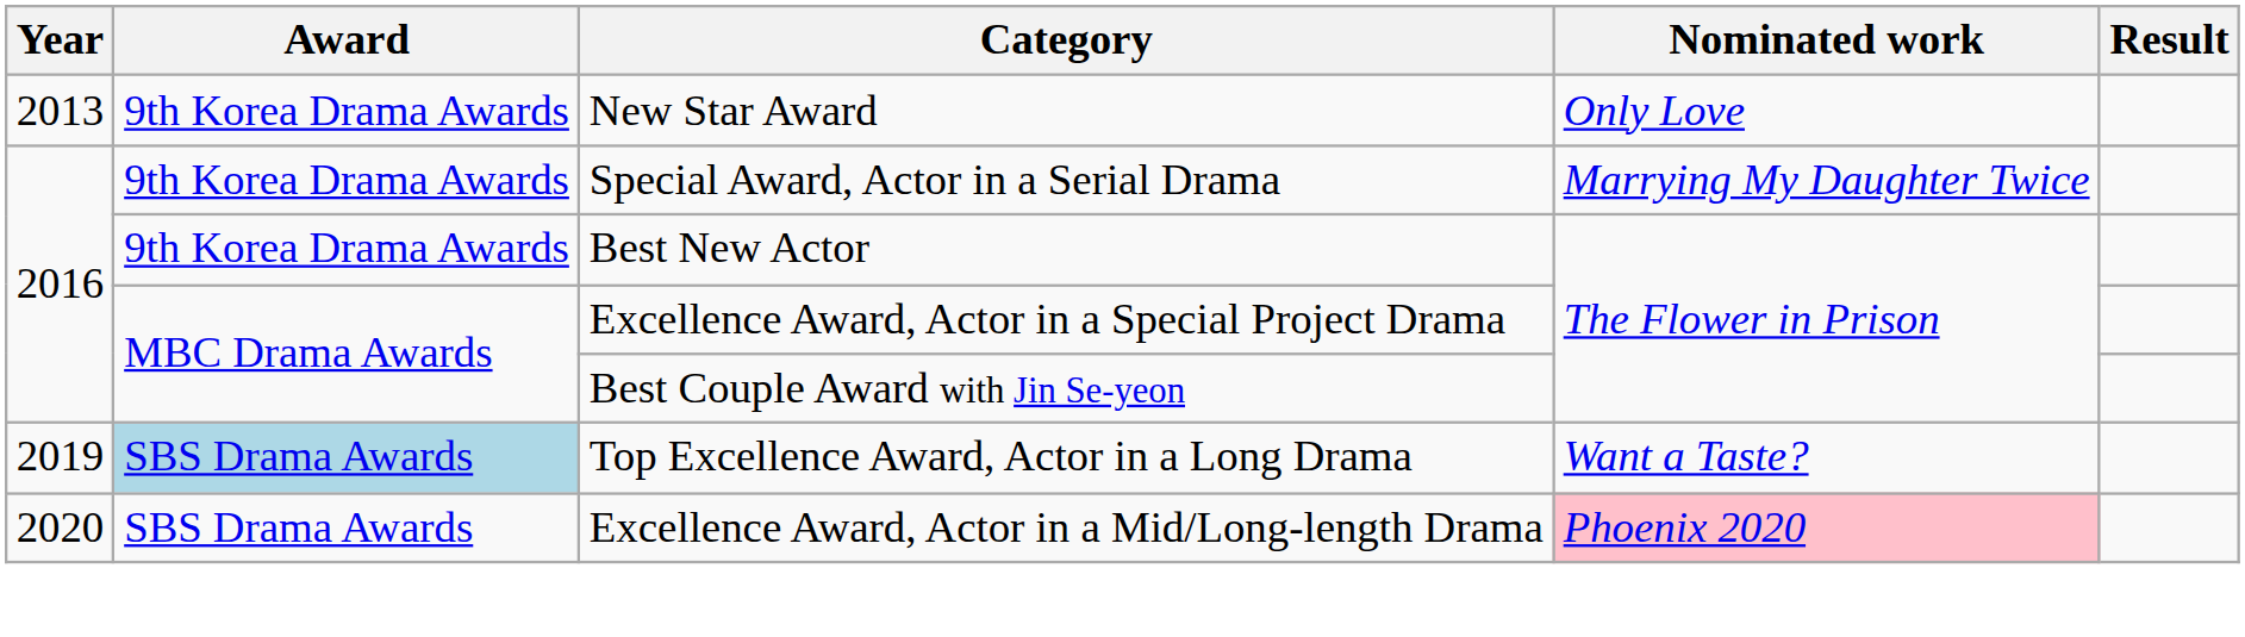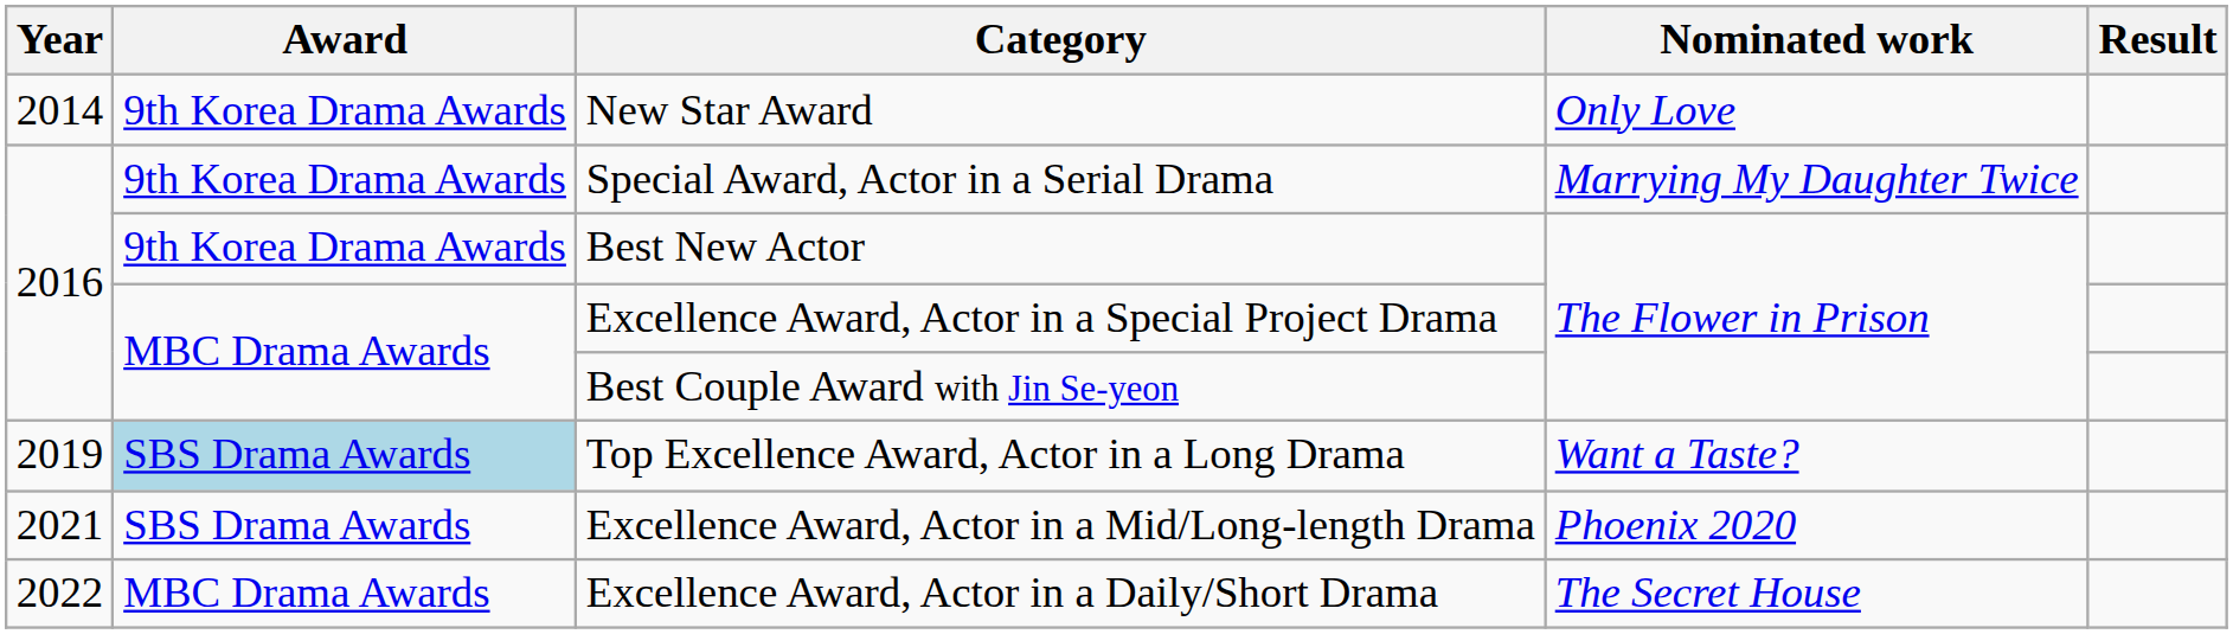 <table class="wikitable">
 <tr>
 <th>Year</th>
 <th>Award</th>
 <th>Category</th>
 <th>Nominated work</th>
 <th>Result</th>
 </tr>
 <tr>
-<td>2013</td>
+<td>2014</td>
 <td><a href='#'>9th Korea Drama Awards</a></td>
 <td>New Star Award</td>
 <td><em><a href='#'>Only Love</a></em></td>
 <td></td>
 </tr>
 <tr>
 <td rowspan=4>2016</td>
 <td><a href='#'>9th Korea Drama Awards</a></td>
 <td>Special Award, Actor in a Serial Drama</td>
 <td><em><a href='#'>Marrying My Daughter Twice</a></em></td>
 <td></td>
 </tr>
 <tr>
 <td><a href='#'>9th Korea Drama Awards</a></td>
 <td>Best New Actor</td>
 <td rowspan=3><em><a href='#'>The Flower in Prison</a></em></td>
 <td></td>
 </tr>
 <tr>
 <td rowspan=2><a href='#'>MBC Drama Awards</a></td>
 <td>Excellence Award, Actor in a Special Project Drama</td>
 <td></td>
 </tr>
 <tr>
 <td>Best Couple Award <small> with <a href='#'>Jin Se-yeon</a></small></td>
 <td></td>
 </tr>
 <tr>
 <td>2019</td>
 <td style="background: lightblue;"><a href='#'>SBS Drama Awards</a></td>
 <td>Top Excellence Award, Actor in a Long Drama</td>
 <td><em><a href='#'>Want a Taste?</a></em></td>
 <td></td>
 </tr>
 <tr>
-<td>2020</td>
+<td>2021</td>
 <td><a href='#'>SBS Drama Awards</a></td>
 <td>Excellence Award, Actor in a Mid/Long-length Drama</td>
-<td style="background: pink;"><em><a href='#'>Phoenix 2020</a></em></td>
+<td><em><a href='#'>Phoenix 2020</a></em></td>
+<td></td>
+</tr>
+<tr>
+<td>2022</td>
+<td><a href='#'>MBC Drama Awards</a></td>
+<td>Excellence Award, Actor in a Daily/Short Drama</td>
+<td><em><a href='#'>The Secret House</a></em></td>
 <td></td>
 </tr>
 </table>
